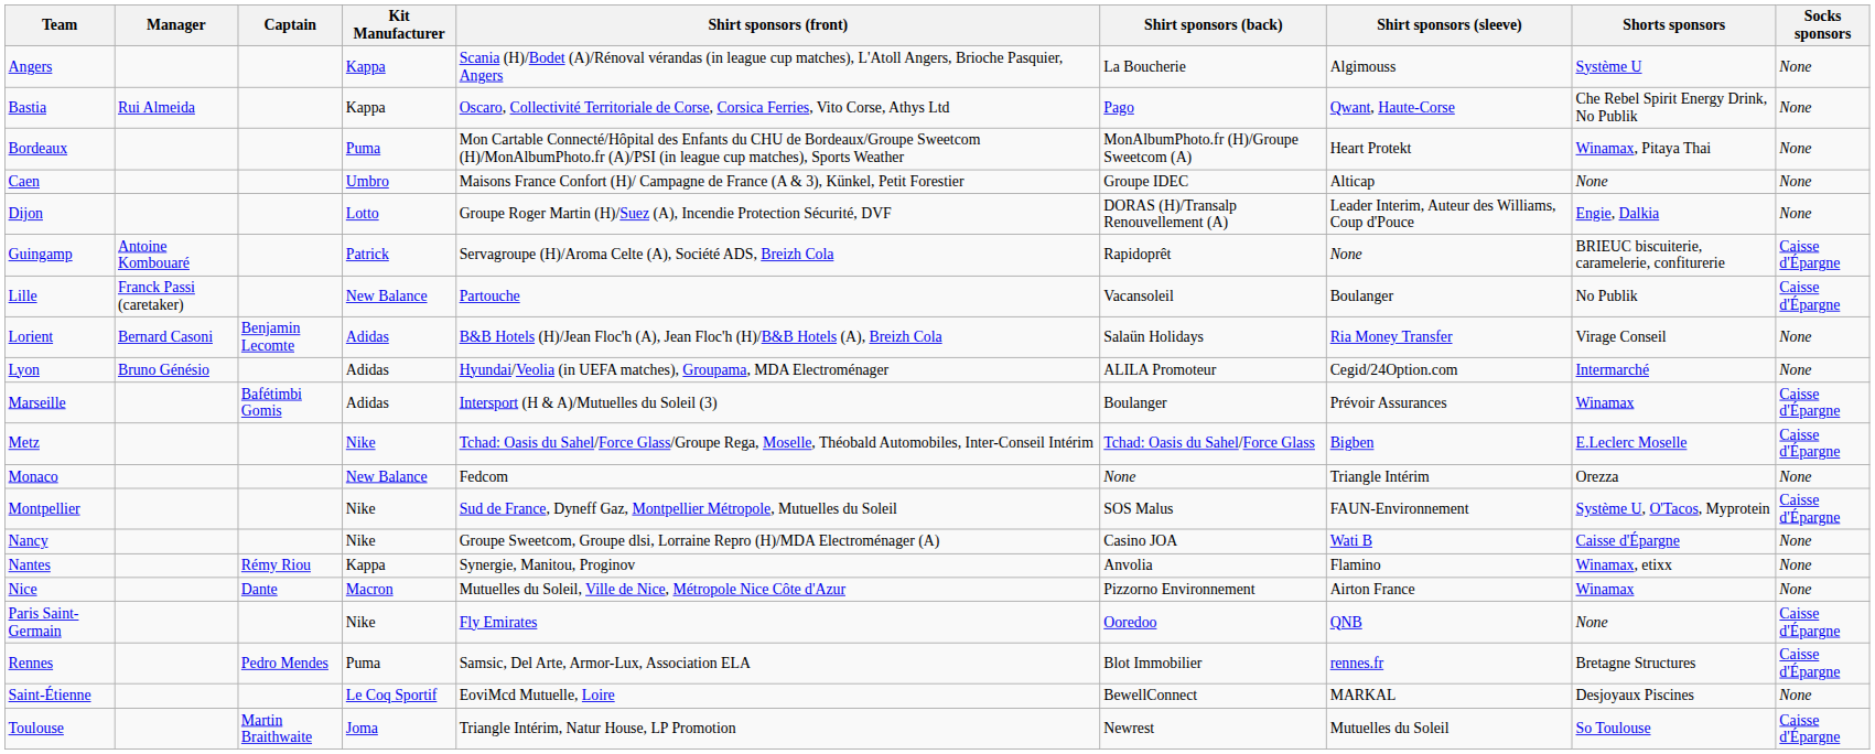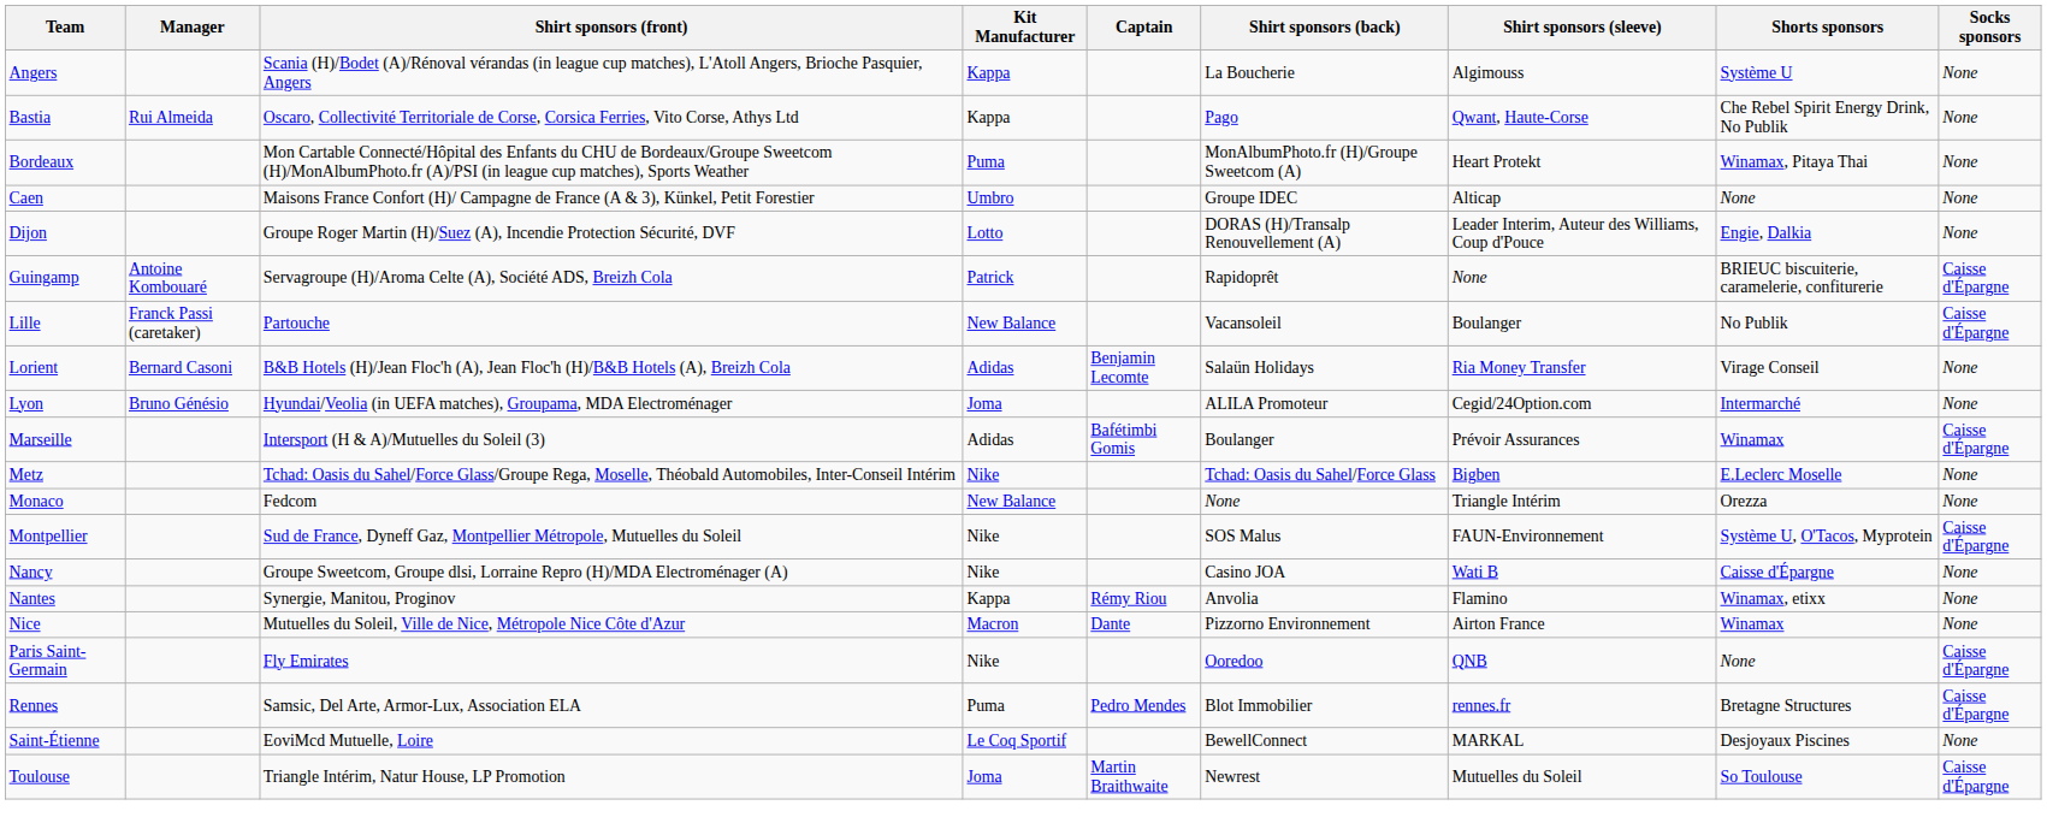 <table class="wikitable sortable" style="text-align: left;">
 <tr>
 <th>Team</th>
 <th>Manager</th>
+<th>Shirt sponsors (front)</th>
+<th>Kit Manufacturer</th>
 <th>Captain</th>
-<th>Kit Manufacturer</th>
-<th>Shirt sponsors (front)</th>
 <th>Shirt sponsors (back)</th>
 <th>Shirt sponsors (sleeve)</th>
 <th>Shorts sponsors</th>
 <th>Socks sponsors</th>
 </tr>
 <tr>
 <td><a href='#'>Angers</a></td>
 <td> </td>
+<td><a href='#'>Scania</a> (H)/<a href='#'>Bodet</a> (A)/Rénoval vérandas (in league cup matches), L'Atoll Angers, Brioche Pasquier, <a href='#'>Angers</a></td>
+<td><a href='#'>Kappa</a></td>
 <td> </td>
-<td><a href='#'>Kappa</a></td>
-<td><a href='#'>Scania</a> (H)/<a href='#'>Bodet</a> (A)/Rénoval vérandas (in league cup matches), L'Atoll Angers, Brioche Pasquier, <a href='#'>Angers</a></td>
 <td>La Boucherie</td>
 <td>Algimouss</td>
 <td><a href='#'>Système U</a></td>
 <td><em>None</em></td>
 </tr>
 <tr>
 <td><a href='#'>Bastia</a></td>
 <td> <a href='#'>Rui Almeida</a></td>
+<td><a href='#'>Oscaro</a>, <a href='#'>Collectivité Territoriale de Corse</a>, <a href='#'>Corsica Ferries</a>, Vito Corse, Athys Ltd</td>
+<td>Kappa</td>
 <td> </td>
-<td>Kappa</td>
-<td><a href='#'>Oscaro</a>, <a href='#'>Collectivité Territoriale de Corse</a>, <a href='#'>Corsica Ferries</a>, Vito Corse, Athys Ltd</td>
 <td><a href='#'>Pago</a></td>
 <td><a href='#'>Qwant</a>, <a href='#'>Haute-Corse</a></td>
 <td>Che Rebel Spirit Energy Drink, No Publik</td>
 <td><em>None</em></td>
 </tr>
 <tr>
 <td><a href='#'>Bordeaux</a></td>
 <td> </td>
+<td>Mon Cartable Connecté/Hôpital des Enfants du CHU de Bordeaux/Groupe Sweetcom (H)/MonAlbumPhoto.fr (A)/PSI (in league cup matches), Sports Weather</td>
+<td><a href='#'>Puma</a></td>
 <td> </td>
-<td><a href='#'>Puma</a></td>
-<td>Mon Cartable Connecté/Hôpital des Enfants du CHU de Bordeaux/Groupe Sweetcom (H)/MonAlbumPhoto.fr (A)/PSI (in league cup matches), Sports Weather</td>
 <td>MonAlbumPhoto.fr (H)/Groupe Sweetcom (A)</td>
 <td>Heart Protekt</td>
 <td><a href='#'>Winamax</a>, Pitaya Thai</td>
 <td><em>None</em></td>
 </tr>
 <tr>
 <td><a href='#'>Caen</a></td>
 <td> </td>
+<td>Maisons France Confort (H)/ Campagne de France (A & 3), Künkel, Petit Forestier</td>
+<td><a href='#'>Umbro</a></td>
 <td> </td>
-<td><a href='#'>Umbro</a></td>
-<td>Maisons France Confort (H)/ Campagne de France (A & 3), Künkel, Petit Forestier</td>
 <td>Groupe IDEC</td>
 <td>Alticap</td>
 <td><em>None</em></td>
 <td><em>None</em></td>
 </tr>
 <tr>
 <td><a href='#'>Dijon</a></td>
 <td> </td>
+<td>Groupe Roger Martin (H)/<a href='#'>Suez</a> (A), Incendie Protection Sécurité, DVF</td>
+<td><a href='#'>Lotto</a></td>
 <td> </td>
-<td><a href='#'>Lotto</a></td>
-<td>Groupe Roger Martin (H)/<a href='#'>Suez</a> (A), Incendie Protection Sécurité, DVF</td>
 <td>DORAS (H)/Transalp Renouvellement (A)</td>
 <td>Leader Interim, Auteur des Williams, Coup d'Pouce</td>
 <td><a href='#'>Engie</a>, <a href='#'>Dalkia</a></td>
 <td><em>None</em></td>
 </tr>
 <tr>
 <td><a href='#'>Guingamp</a></td>
 <td> <a href='#'>Antoine Kombouaré</a></td>
+<td>Servagroupe (H)/Aroma Celte (A), Société ADS, <a href='#'>Breizh Cola</a></td>
+<td><a href='#'>Patrick</a></td>
 <td> </td>
-<td><a href='#'>Patrick</a></td>
-<td>Servagroupe (H)/Aroma Celte (A), Société ADS, <a href='#'>Breizh Cola</a></td>
 <td>Rapidoprêt</td>
 <td><em>None</em></td>
 <td>BRIEUC biscuiterie, caramelerie, confiturerie</td>
 <td><a href='#'>Caisse d'Épargne</a></td>
 </tr>
 <tr>
 <td><a href='#'>Lille</a></td>
 <td> <a href='#'>Franck Passi</a> (caretaker)</td>
+<td><a href='#'>Partouche</a></td>
+<td><a href='#'>New Balance</a></td>
 <td> </td>
-<td><a href='#'>New Balance</a></td>
-<td><a href='#'>Partouche</a></td>
 <td>Vacansoleil</td>
 <td>Boulanger</td>
 <td>No Publik</td>
 <td><a href='#'>Caisse d'Épargne</a></td>
 </tr>
 <tr>
 <td><a href='#'>Lorient</a></td>
 <td> <a href='#'>Bernard Casoni</a></td>
+<td><a href='#'>B&B Hotels</a> (H)/Jean Floc'h (A), Jean Floc'h (H)/<a href='#'>B&B Hotels</a> (A), <a href='#'>Breizh Cola</a></td>
+<td><a href='#'>Adidas</a></td>
 <td> <a href='#'>Benjamin Lecomte</a></td>
-<td><a href='#'>Adidas</a></td>
-<td><a href='#'>B&B Hotels</a> (H)/Jean Floc'h (A), Jean Floc'h (H)/<a href='#'>B&B Hotels</a> (A), <a href='#'>Breizh Cola</a></td>
 <td>Salaün Holidays</td>
 <td><a href='#'>Ria Money Transfer</a></td>
 <td>Virage Conseil</td>
 <td><em>None</em></td>
 </tr>
 <tr>
 <td><a href='#'>Lyon</a></td>
 <td> <a href='#'>Bruno Génésio</a></td>
+<td><a href='#'>Hyundai</a>/<a href='#'>Veolia</a> (in UEFA matches), <a href='#'>Groupama</a>, MDA Electroménager</td>
+<td><a href='#'>Joma</a></td>
 <td> </td>
-<td>Adidas</td>
-<td><a href='#'>Hyundai</a>/<a href='#'>Veolia</a> (in UEFA matches), <a href='#'>Groupama</a>, MDA Electroménager</td>
 <td>ALILA Promoteur</td>
 <td>Cegid/24Option.com</td>
 <td><a href='#'>Intermarché</a></td>
 <td><em>None</em></td>
 </tr>
 <tr>
 <td><a href='#'>Marseille</a></td>
 <td> </td>
+<td><a href='#'>Intersport</a> (H & A)/Mutuelles du Soleil (3)</td>
+<td>Adidas</td>
 <td> <a href='#'>Bafétimbi Gomis</a></td>
-<td>Adidas</td>
-<td><a href='#'>Intersport</a> (H & A)/Mutuelles du Soleil (3)</td>
 <td>Boulanger</td>
 <td>Prévoir Assurances</td>
 <td><a href='#'>Winamax</a></td>
 <td><a href='#'>Caisse d'Épargne</a></td>
 </tr>
 <tr>
 <td><a href='#'>Metz</a></td>
 <td> </td>
+<td><a href='#'>Tchad: Oasis du Sahel</a>/<a href='#'>Force Glass</a>/Groupe Rega, <a href='#'>Moselle</a>, Théobald Automobiles, Inter-Conseil Intérim</td>
+<td><a href='#'>Nike</a></td>
 <td> </td>
-<td><a href='#'>Nike</a></td>
-<td><a href='#'>Tchad: Oasis du Sahel</a>/<a href='#'>Force Glass</a>/Groupe Rega, <a href='#'>Moselle</a>, Théobald Automobiles, Inter-Conseil Intérim</td>
 <td><a href='#'>Tchad: Oasis du Sahel</a>/<a href='#'>Force Glass</a></td>
 <td><a href='#'>Bigben</a></td>
 <td><a href='#'>E.Leclerc Moselle</a></td>
-<td><a href='#'>Caisse d'Épargne</a></td>
+<td><em>None</em></td>
 </tr>
 <tr>
 <td><a href='#'>Monaco</a></td>
 <td> </td>
+<td>Fedcom</td>
+<td><a href='#'>New Balance</a></td>
 <td> </td>
-<td><a href='#'>New Balance</a></td>
-<td>Fedcom</td>
 <td><em>None</em></td>
 <td>Triangle Intérim</td>
 <td>Orezza</td>
 <td><em>None</em></td>
 </tr>
 <tr>
 <td><a href='#'>Montpellier</a></td>
 <td> </td>
+<td><a href='#'>Sud de France</a>, Dyneff Gaz, <a href='#'>Montpellier Métropole</a>, Mutuelles du Soleil</td>
+<td>Nike</td>
 <td> </td>
-<td>Nike</td>
-<td><a href='#'>Sud de France</a>, Dyneff Gaz, <a href='#'>Montpellier Métropole</a>, Mutuelles du Soleil</td>
 <td>SOS Malus</td>
 <td>FAUN-Environnement</td>
 <td><a href='#'>Système U</a>, <a href='#'>O'Tacos</a>, Myprotein</td>
 <td><a href='#'>Caisse d'Épargne</a></td>
 </tr>
 <tr>
 <td><a href='#'>Nancy</a></td>
 <td> </td>
+<td>Groupe Sweetcom, Groupe dlsi, Lorraine Repro (H)/MDA Electroménager (A)</td>
+<td>Nike</td>
 <td> </td>
-<td>Nike</td>
-<td>Groupe Sweetcom, Groupe dlsi, Lorraine Repro (H)/MDA Electroménager (A)</td>
 <td>Casino JOA</td>
 <td><a href='#'>Wati B</a></td>
 <td><a href='#'>Caisse d'Épargne</a></td>
 <td><em>None</em></td>
 </tr>
 <tr>
 <td><a href='#'>Nantes</a></td>
 <td> </td>
+<td>Synergie, Manitou, Proginov</td>
+<td>Kappa</td>
 <td> <a href='#'>Rémy Riou</a></td>
-<td>Kappa</td>
-<td>Synergie, Manitou, Proginov</td>
 <td>Anvolia</td>
 <td>Flamino</td>
 <td><a href='#'>Winamax</a>, etixx</td>
 <td><em>None</em></td>
 </tr>
 <tr>
 <td><a href='#'>Nice</a></td>
 <td> </td>
+<td>Mutuelles du Soleil, <a href='#'>Ville de Nice</a>, <a href='#'>Métropole Nice Côte d'Azur</a></td>
+<td><a href='#'>Macron</a></td>
 <td> <a href='#'>Dante</a></td>
-<td><a href='#'>Macron</a></td>
-<td>Mutuelles du Soleil, <a href='#'>Ville de Nice</a>, <a href='#'>Métropole Nice Côte d'Azur</a></td>
 <td>Pizzorno Environnement</td>
 <td>Airton France</td>
 <td><a href='#'>Winamax</a></td>
 <td><em>None</em></td>
 </tr>
 <tr>
 <td><a href='#'>Paris Saint-Germain</a></td>
 <td> </td>
+<td><a href='#'>Fly Emirates</a></td>
+<td>Nike</td>
 <td> </td>
-<td>Nike</td>
-<td><a href='#'>Fly Emirates</a></td>
 <td><a href='#'>Ooredoo</a></td>
 <td><a href='#'>QNB</a></td>
 <td><em>None</em></td>
 <td><a href='#'>Caisse d'Épargne</a></td>
 </tr>
 <tr>
 <td><a href='#'>Rennes</a></td>
 <td> </td>
+<td>Samsic, Del Arte, Armor-Lux, Association ELA</td>
+<td>Puma</td>
 <td> <a href='#'>Pedro Mendes</a></td>
-<td>Puma</td>
-<td>Samsic, Del Arte, Armor-Lux, Association ELA</td>
 <td>Blot Immobilier</td>
 <td><a href='#'>rennes.fr</a></td>
 <td>Bretagne Structures</td>
 <td><a href='#'>Caisse d'Épargne</a></td>
 </tr>
 <tr>
 <td><a href='#'>Saint-Étienne</a></td>
 <td> </td>
+<td>EoviMcd Mutuelle, <a href='#'>Loire</a></td>
+<td><a href='#'>Le Coq Sportif</a></td>
 <td> </td>
-<td><a href='#'>Le Coq Sportif</a></td>
-<td>EoviMcd Mutuelle, <a href='#'>Loire</a></td>
 <td>BewellConnect</td>
 <td>MARKAL</td>
 <td>Desjoyaux Piscines</td>
 <td><em>None</em></td>
 </tr>
 <tr>
 <td><a href='#'>Toulouse</a></td>
 <td> </td>
+<td>Triangle Intérim, Natur House, LP Promotion</td>
+<td><a href='#'>Joma</a></td>
 <td> <a href='#'>Martin Braithwaite</a></td>
-<td><a href='#'>Joma</a></td>
-<td>Triangle Intérim, Natur House, LP Promotion</td>
 <td>Newrest</td>
 <td>Mutuelles du Soleil</td>
 <td><a href='#'>So Toulouse</a></td>
 <td><a href='#'>Caisse d'Épargne</a></td>
 </tr>
 </table>
